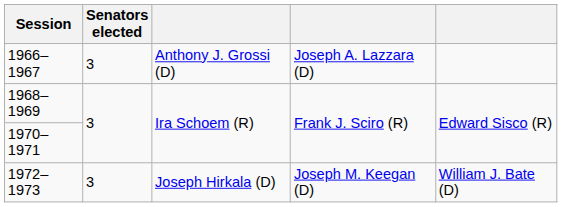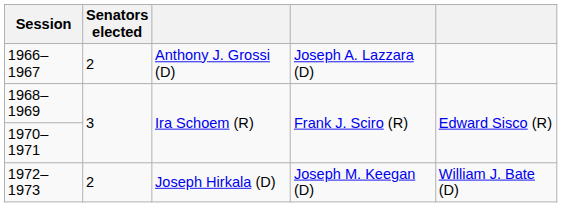 <table class="wikitable">
 <tr>
 <th>Session</th>
 <th>Senators<br>elected</th>
 <th></th>
 <th></th>
 <th></th>
 </tr>
 <tr>
 <td>1966–1967</td>
-<td>3</td>
+<td>2</td>
 <td><a href='#'>Anthony J. Grossi</a> (D)</td>
 <td><a href='#'>Joseph A. Lazzara</a> (D)</td>
 </tr>
 <tr>
 <td>1968–1969</td>
 <td rowspan=2>3</td>
 <td rowspan=2 ><a href='#'>Ira Schoem</a> (R)</td>
 <td rowspan=2 ><a href='#'>Frank J. Sciro</a> (R)</td>
 <td rowspan=2 ><a href='#'>Edward Sisco</a> (R)</td>
 </tr>
 <tr>
 <td>1970–1971</td>
 </tr>
 <tr>
 <td>1972–1973</td>
-<td>3</td>
+<td>2</td>
 <td><a href='#'>Joseph Hirkala</a> (D)</td>
 <td><a href='#'>Joseph M. Keegan</a> (D)</td>
 <td><a href='#'>William J. Bate</a> (D)</td>
 </tr>
 </table>
